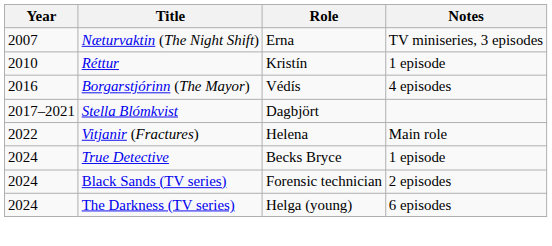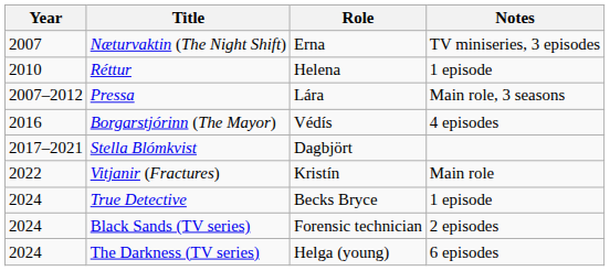 <table class="wikitable">
 <tr>
 <th>Year</th>
 <th>Title</th>
 <th>Role</th>
 <th>Notes</th>
 </tr>
 <tr>
 <td>2007</td>
 <td><em><a href='#'>Næturvaktin</a></em> (<em>The Night Shift</em>)</td>
 <td>Erna</td>
 <td>TV miniseries, 3 episodes</td>
 </tr>
 <tr>
 <td>2010</td>
 <td><em><a href='#'>Réttur</a></em></td>
-<td>Kristín</td>
+<td>Helena</td>
 <td>1 episode</td>
+</tr>
+<tr>
+<td>2007–2012</td>
+<td><a href='#'><em>Pressa</em></a></td>
+<td>Lára</td>
+<td>Main role, 3 seasons</td>
 </tr>
 <tr>
 <td>2016</td>
 <td><em><a href='#'>Borgarstjórinn</a></em> (<em>The Mayor</em>)</td>
 <td>Védís</td>
 <td>4 episodes</td>
 </tr>
 <tr>
 <td>2017–2021</td>
 <td><em><a href='#'>Stella Blómkvist</a></em></td>
 <td>Dagbjört</td>
 <td></td>
 </tr>
 <tr>
 <td>2022</td>
 <td><em><a href='#'>Vitjanir</a></em> (<em>Fractures</em>)</td>
-<td>Helena</td>
+<td>Kristín</td>
 <td>Main role</td>
 </tr>
 <tr>
 <td>2024</td>
 <td><em><a href='#'>True Detective</a></em></td>
 <td>Becks Bryce</td>
 <td>1 episode</td>
 </tr>
 <tr>
 <td>2024</td>
 <td><a href='#'>Black Sands (TV series)</a></td>
 <td>Forensic technician</td>
 <td>2 episodes</td>
 </tr>
 <tr>
 <td>2024</td>
 <td><a href='#'>The Darkness (TV series)</a></td>
 <td>Helga (young)</td>
 <td>6 episodes</td>
 </tr>
 </table>
